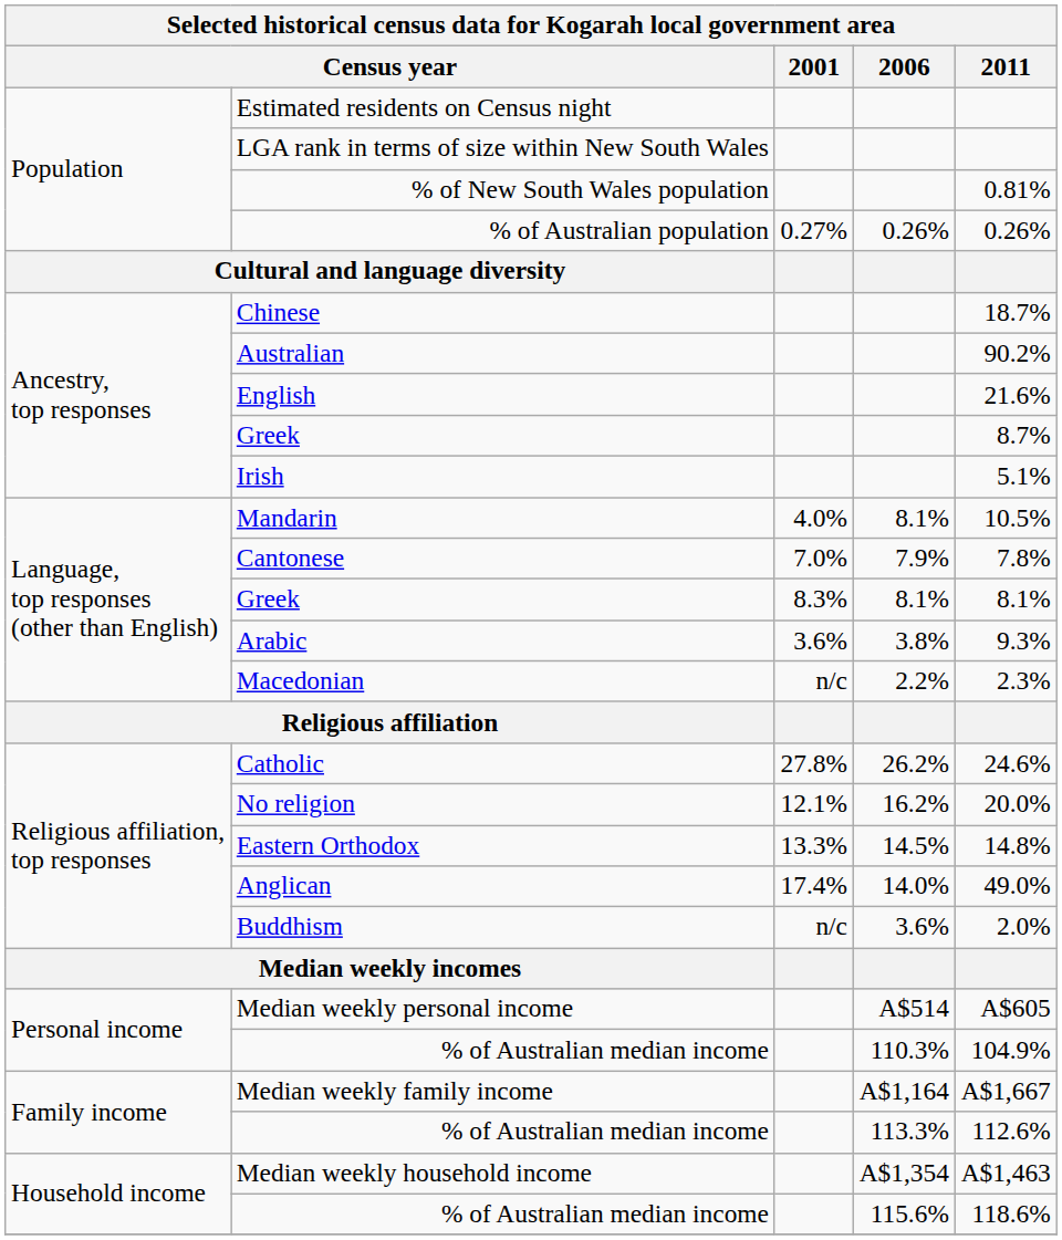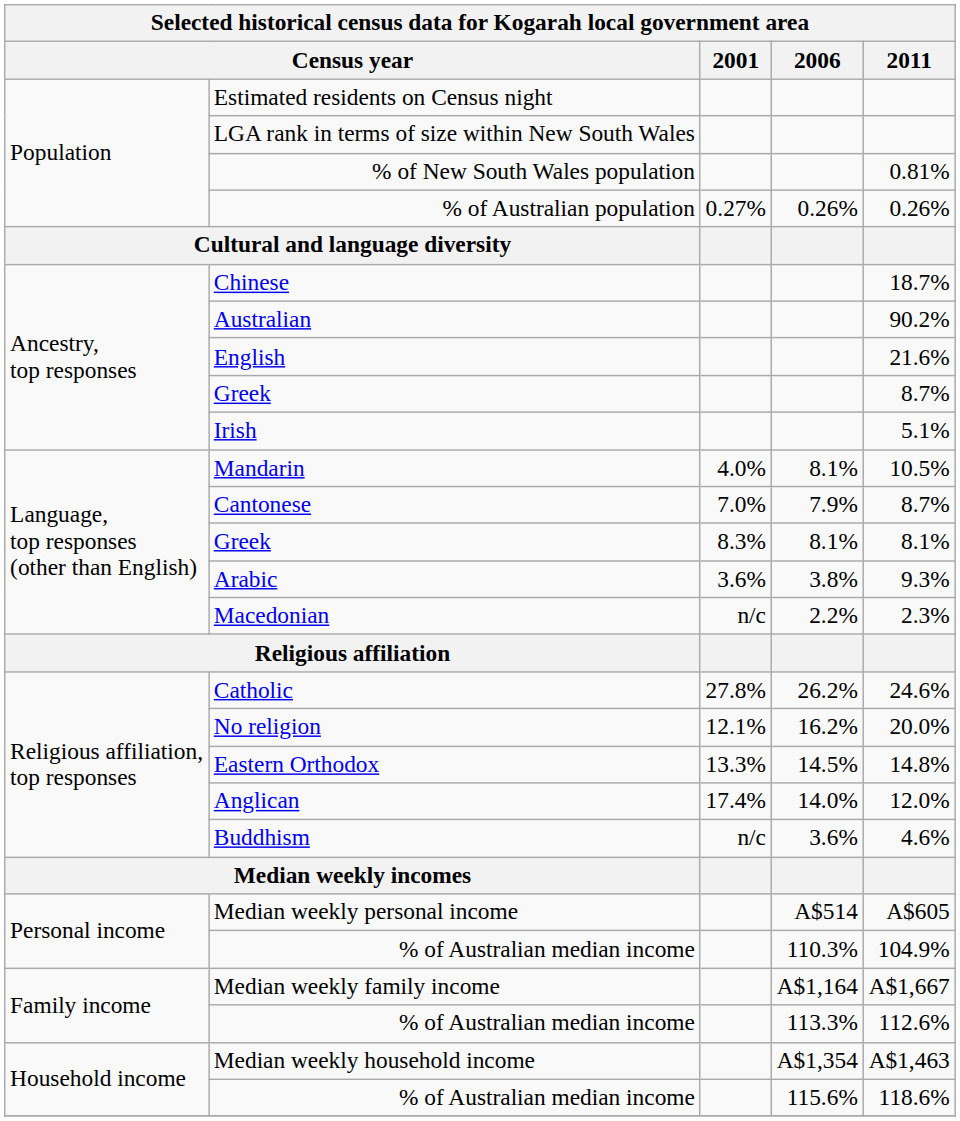 <table class="wikitable">
 <tr>
 <th colspan=6>Selected historical census data for Kogarah local government area</th>
 </tr>
 <tr>
 <th colspan=3>Census year</th>
 <th>2001</th>
 <th>2006</th>
 <th>2011</th>
 </tr>
 <tr>
 <td rowspan=4 colspan="2">Population</td>
 <td>Estimated residents on Census night</td>
 <td align="right"></td>
 <td align="right"></td>
 <td align="right"></td>
 </tr>
 <tr>
 <td align="right">LGA rank in terms of size within New South Wales</td>
 <td align="right"></td>
 <td align="right"></td>
 <td align="right"></td>
 </tr>
 <tr>
 <td align="right">% of New South Wales population</td>
 <td align="right"></td>
 <td align="right"></td>
 <td align="right">0.81%</td>
 </tr>
 <tr>
 <td align="right">% of Australian population</td>
 <td align="right">0.27%</td>
 <td align="right"> 0.26%</td>
 <td align="right"> 0.26%</td>
 </tr>
 <tr>
 <th colspan=3>Cultural and language diversity</th>
 <th></th>
 <th></th>
 <th></th>
 </tr>
 <tr>
 <td rowspan=5 colspan=2>Ancestry,<br>top responses</td>
 <td><a href='#'>Chinese</a></td>
 <td align="right"></td>
 <td align="right"></td>
 <td align="right">18.7%</td>
 </tr>
 <tr>
 <td><a href='#'>Australian</a></td>
 <td align="right"></td>
 <td align="right"></td>
 <td align="right">90.2%</td>
 </tr>
 <tr>
 <td><a href='#'>English</a></td>
 <td align="right"></td>
 <td align="right"></td>
 <td align="right">21.6%</td>
 </tr>
 <tr>
 <td><a href='#'>Greek</a></td>
 <td align="right"></td>
 <td align="right"></td>
 <td align="right">8.7%</td>
 </tr>
 <tr>
 <td><a href='#'>Irish</a></td>
 <td align="right"></td>
 <td align="right"></td>
 <td align="right">5.1%</td>
 </tr>
 <tr>
 <td rowspan=5 colspan=2>Language,<br>top responses<br>(other than English)</td>
 <td><a href='#'>Mandarin</a></td>
 <td align="right">4.0%</td>
 <td align="right"> 8.1%</td>
 <td align="right"> 10.5%</td>
 </tr>
 <tr>
 <td><a href='#'>Cantonese</a></td>
 <td align="right">7.0%</td>
 <td align="right"> 7.9%</td>
-<td align="right"> 7.8%</td>
+<td align="right"> 8.7%</td>
 </tr>
 <tr>
 <td><a href='#'>Greek</a></td>
 <td align="right">8.3%</td>
 <td align="right"> 8.1%</td>
 <td align="right"> 8.1%</td>
 </tr>
 <tr>
 <td><a href='#'>Arabic</a></td>
 <td align="right">3.6%</td>
 <td align="right"> 3.8%</td>
 <td align="right"> 9.3%</td>
 </tr>
 <tr>
 <td><a href='#'>Macedonian</a></td>
 <td align="right">n/c</td>
 <td align="right"> 2.2%</td>
 <td align="right"> 2.3%</td>
 </tr>
 <tr>
 <th colspan=3>Religious affiliation</th>
 <th></th>
 <th></th>
 <th></th>
 </tr>
 <tr>
 <td rowspan=5 colspan=2>Religious affiliation,<br>top responses</td>
 <td><a href='#'>Catholic</a></td>
 <td align="right">27.8%</td>
 <td align="right"> 26.2%</td>
 <td align="right"> 24.6%</td>
 </tr>
 <tr>
 <td><a href='#'>No religion</a></td>
 <td align="right">12.1%</td>
 <td align="right"> 16.2%</td>
 <td align="right"> 20.0%</td>
 </tr>
 <tr>
 <td><a href='#'>Eastern Orthodox</a></td>
 <td align="right">13.3%</td>
 <td align="right"> 14.5%</td>
 <td align="right"> 14.8%</td>
 </tr>
 <tr>
 <td><a href='#'>Anglican</a></td>
 <td align="right">17.4%</td>
 <td align="right"> 14.0%</td>
-<td align="right"> 49.0%</td>
+<td align="right"> 12.0%</td>
 </tr>
 <tr>
 <td><a href='#'>Buddhism</a></td>
 <td align="right">n/c</td>
 <td align="right"> 3.6%</td>
-<td align="right"> 2.0%</td>
+<td align="right"> 4.6%</td>
 </tr>
 <tr>
 <th colspan=3>Median weekly incomes</th>
 <th></th>
 <th></th>
 <th></th>
 </tr>
 <tr>
 <td rowspan=2 colspan=2>Personal income</td>
 <td>Median weekly personal income</td>
 <td align="right"></td>
 <td align="right">A$514</td>
 <td align="right">A$605</td>
 </tr>
 <tr>
 <td align="right">% of Australian median income</td>
 <td align="right"></td>
 <td align="right">110.3%</td>
 <td align="right">104.9%</td>
 </tr>
 <tr>
 <td rowspan=2 colspan=2>Family income</td>
 <td>Median weekly family income</td>
 <td align="right"></td>
 <td align="right">A$1,164</td>
 <td align="right">A$1,667</td>
 </tr>
 <tr>
 <td align="right">% of Australian median income</td>
 <td align="right"></td>
 <td align="right">113.3%</td>
 <td align="right">112.6%</td>
 </tr>
 <tr>
 <td rowspan=2 colspan=2>Household income</td>
 <td>Median weekly household income</td>
 <td align="right"></td>
 <td align="right">A$1,354</td>
 <td align="right">A$1,463</td>
 </tr>
 <tr>
 <td align="right">% of Australian median income</td>
 <td align="right"></td>
 <td align="right">115.6%</td>
 <td align="right">118.6%</td>
 </tr>
 <tr>
 </tr>
 </table>
